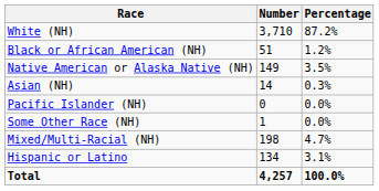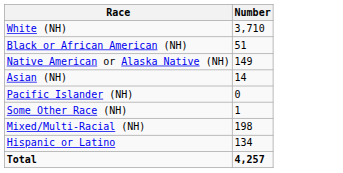 <table class="wikitable">
 <tr>
 <th>Race</th>
 <th>Number</th>
-<th>Percentage</th>
 </tr>
 <tr>
 <td><a href='#'>White</a> (NH)</td>
 <td>3,710</td>
-<td>87.2%</td>
 </tr>
 <tr>
 <td><a href='#'>Black or African American</a> (NH)</td>
 <td>51</td>
-<td>1.2%</td>
 </tr>
 <tr>
 <td><a href='#'>Native American</a> or <a href='#'>Alaska Native</a> (NH)</td>
 <td>149</td>
-<td>3.5%</td>
 </tr>
 <tr>
 <td><a href='#'>Asian</a> (NH)</td>
 <td>14</td>
-<td>0.3%</td>
 </tr>
 <tr>
 <td><a href='#'>Pacific Islander</a> (NH)</td>
 <td>0</td>
-<td>0.0%</td>
 </tr>
 <tr>
 <td><a href='#'>Some Other Race</a> (NH)</td>
 <td>1</td>
-<td>0.0%</td>
 </tr>
 <tr>
 <td><a href='#'>Mixed/Multi-Racial</a> (NH)</td>
 <td>198</td>
-<td>4.7%</td>
 </tr>
 <tr>
 <td><a href='#'>Hispanic or Latino</a></td>
 <td>134</td>
-<td>3.1%</td>
 </tr>
 <tr>
 <td><strong>Total</strong></td>
 <td><strong>4,257</strong></td>
-<td><strong>100.0%</strong></td>
 </tr>
 </table>
